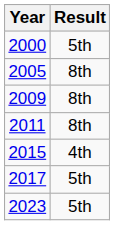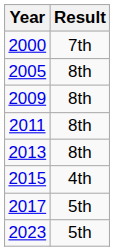 <table class="wikitable" style="text-align:center">
 <tr>
 <th>Year</th>
 <th>Result</th>
 </tr>
 <tr>
 <td><a href='#'>2000</a></td>
-<td>5th</td>
+<td>7th</td>
 </tr>
 <tr>
 <td><a href='#'>2005</a></td>
 <td>8th</td>
 </tr>
 <tr>
 <td><a href='#'>2009</a></td>
 <td>8th</td>
 </tr>
 <tr>
 <td><a href='#'>2011</a></td>
+<td>8th</td>
+</tr>
+<tr>
+<td><a href='#'>2013</a></td>
 <td>8th</td>
 </tr>
 <tr>
 <td><a href='#'>2015</a></td>
 <td>4th</td>
 </tr>
 <tr>
 <td><a href='#'>2017</a></td>
 <td>5th</td>
 </tr>
 <tr>
 <td><a href='#'>2023</a></td>
 <td>5th</td>
 </tr>
 </table>
